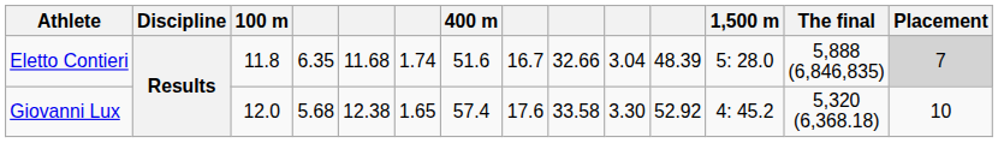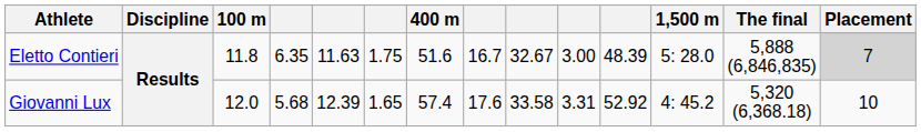 <table class = "wikitable" style = "font-size: 90%;">
 <tr>
 <th>Athlete</th>
 <th>Discipline</th>
 <th>100 m</th>
 <th></th>
 <th></th>
 <th></th>
 <th>400 m</th>
 <th></th>
 <th></th>
 <th></th>
 <th></th>
 <th>1,500 m</th>
 <th>The final</th>
 <th>Placement</th>
 </tr>
 <tr align=center>
 <td align=left><a href='#'>Eletto Contieri</a></td>
 <th rowspan=2>Results</th>
 <td>11.8</td>
 <td>6.35</td>
-<td>11.68</td>
-<td>1.74</td>
+<td>11.63</td>
+<td>1.75</td>
 <td>51.6</td>
 <td>16.7</td>
-<td>32.66</td>
-<td>3.04</td>
+<td>32.67</td>
+<td>3.00</td>
 <td>48.39</td>
 <td>5: 28.0</td>
 <td>5,888 <br> (6,846,835) </td>
 <td style="background: lightgrey;">7</td>
 </tr>
 <tr align=center>
 <td align=left><a href='#'>Giovanni Lux</a></td>
 <td>12.0</td>
 <td>5.68</td>
-<td>12.38</td>
+<td>12.39</td>
 <td>1.65</td>
 <td>57.4</td>
 <td>17.6</td>
 <td>33.58</td>
-<td>3.30</td>
+<td>3.31</td>
 <td>52.92</td>
 <td>4: 45.2</td>
 <td>5,320 <br> (6,368.18)</td>
 <td>10</td>
 </tr>
 </table>
